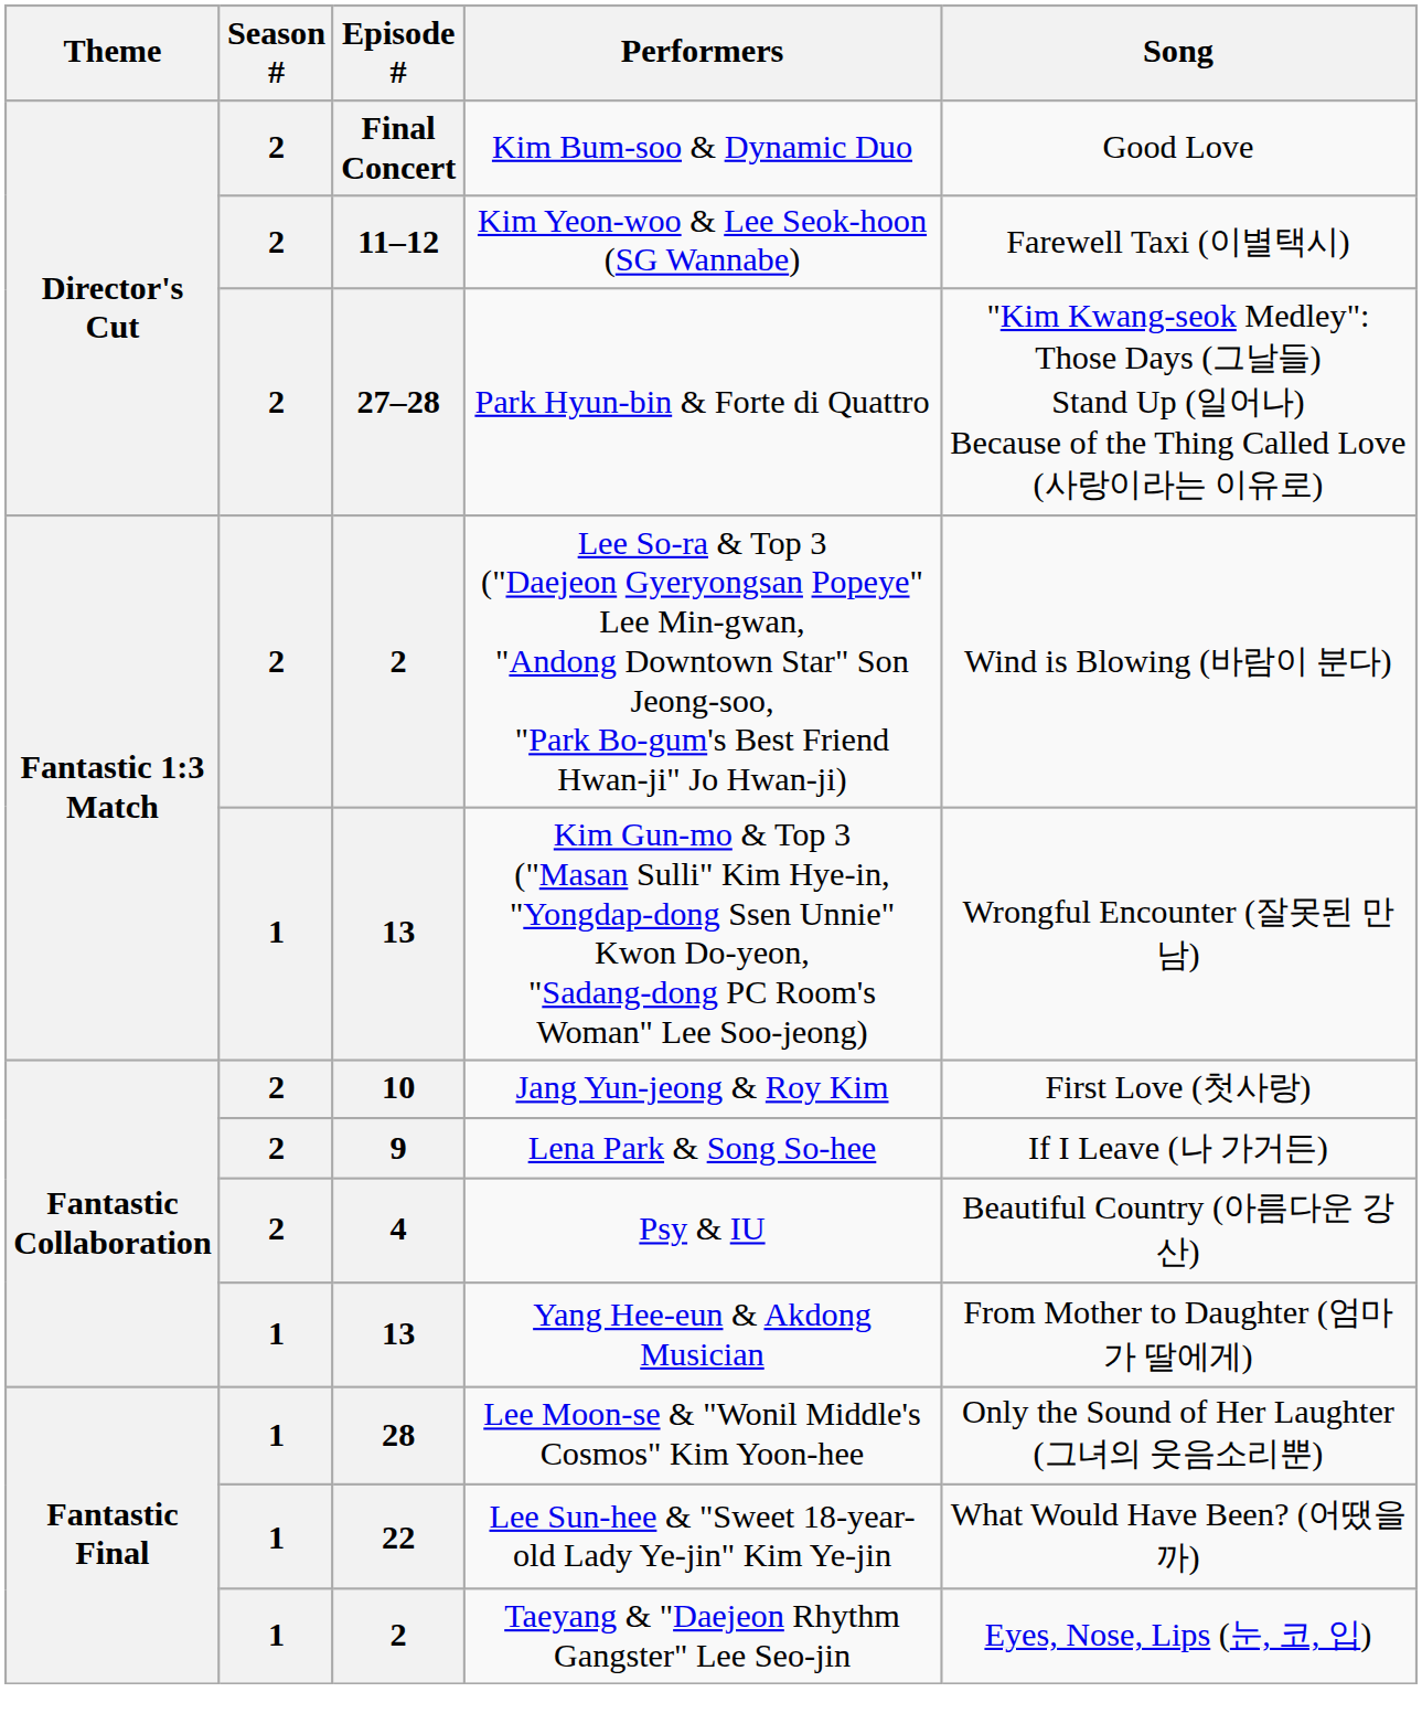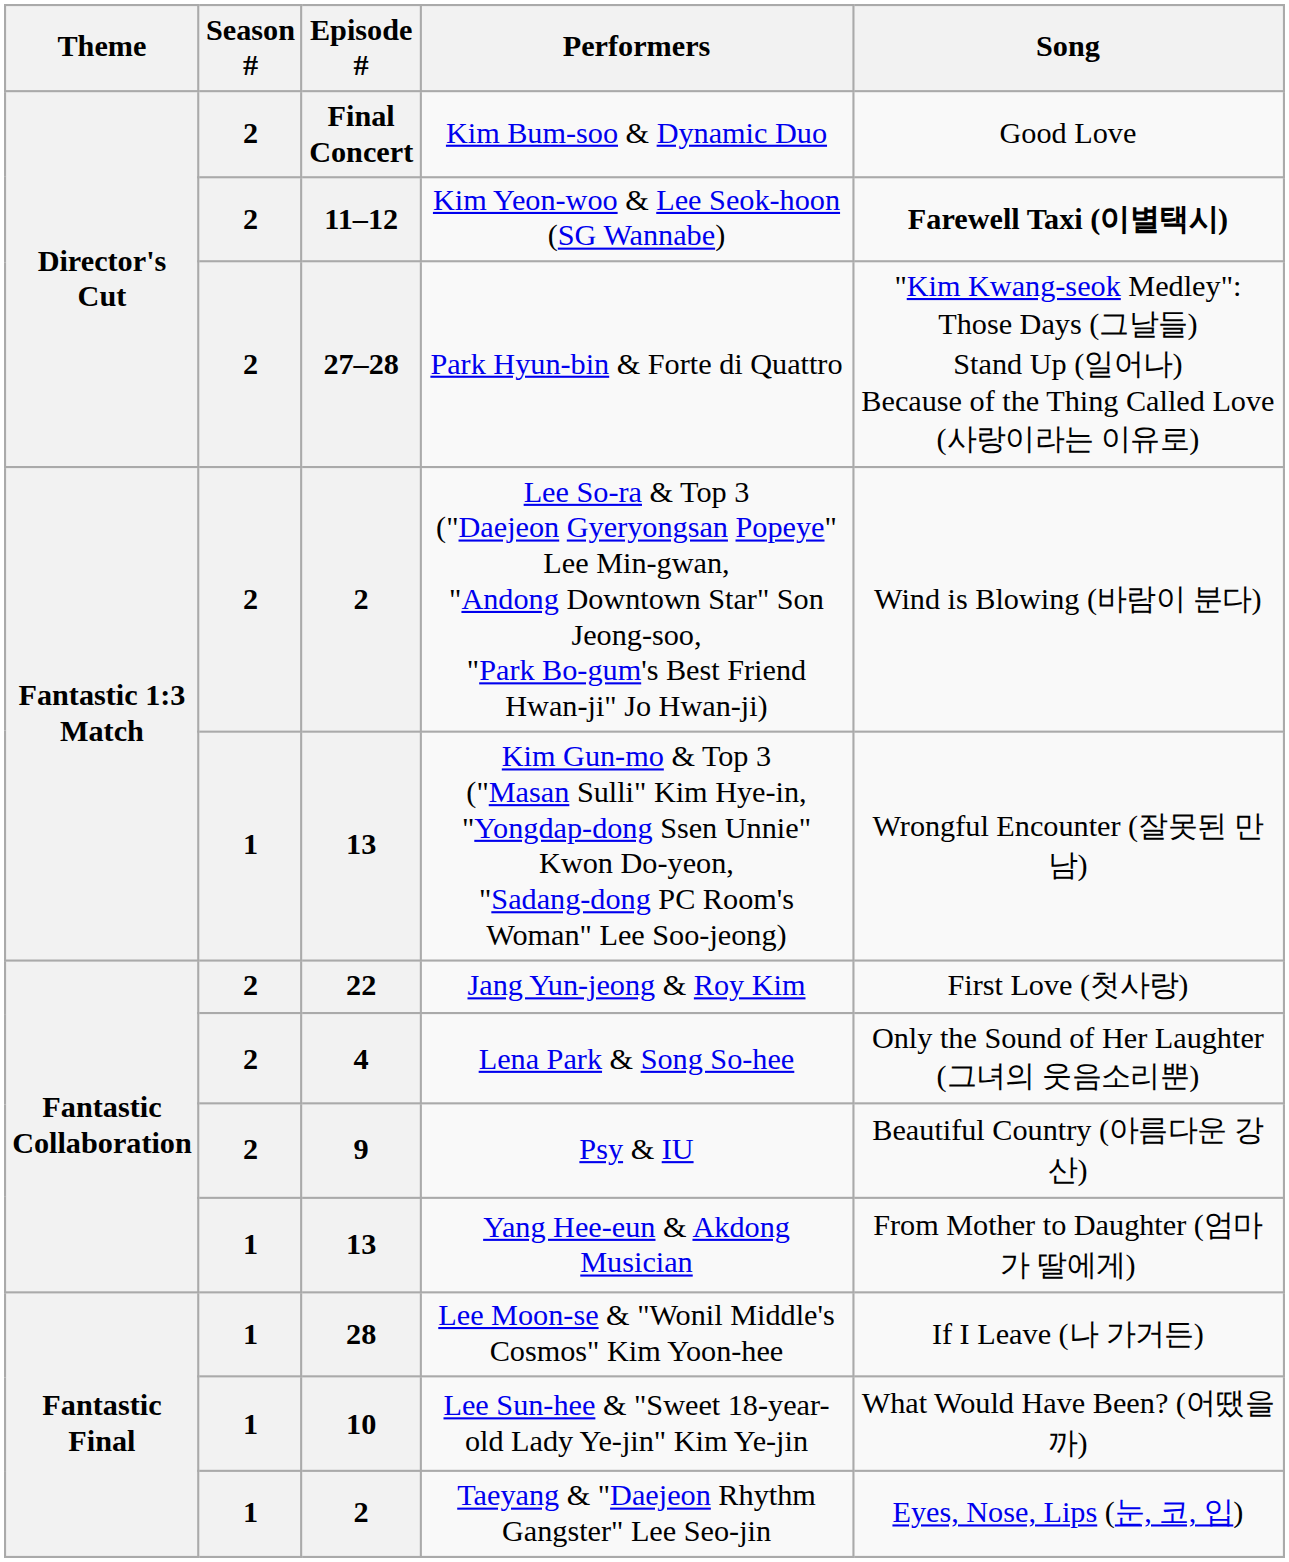 <table class="wikitable" style="text-align:center; font-size:90%;">
 <tr>
 <th width="10%">Theme</th>
 <th width="5%">Season #</th>
 <th width="5%">Episode #</th>
 <th width="35%">Performers</th>
 <th width="35%">Song</th>
 </tr>
 <tr>
 <th rowspan=3>Director's Cut</th>
 <th>2</th>
 <th>Final Concert</th>
 <td><a href='#'>Kim Bum-soo</a> & <a href='#'>Dynamic Duo</a></td>
 <td>Good Love</td>
 </tr>
 <tr>
 <th>2</th>
 <th>11–12</th>
 <td><a href='#'>Kim Yeon-woo</a> & <a href='#'>Lee Seok-hoon</a> (<a href='#'>SG Wannabe</a>)</td>
-<td>Farewell Taxi (이별택시)</td>
+<td><strong>Farewell Taxi (이별택시)</strong></td>
 </tr>
 <tr>
 <th>2</th>
 <th>27–28</th>
 <td><a href='#'>Park Hyun-bin</a> & Forte di Quattro</td>
 <td>"<a href='#'>Kim Kwang-seok</a> Medley":<br>Those Days (그날들)<br>Stand Up (일어나)<br>Because of the Thing Called Love (사랑이라는 이유로)</td>
 </tr>
 <tr>
 <th rowspan=2>Fantastic 1:3 Match</th>
 <th>2</th>
 <th>2</th>
 <td><a href='#'>Lee So-ra</a> & Top 3<br>("<a href='#'>Daejeon</a> <a href='#'>Gyeryongsan</a> <a href='#'>Popeye</a>" Lee Min-gwan,<br>"<a href='#'>Andong</a> Downtown Star" Son Jeong-soo,<br>"<a href='#'>Park Bo-gum</a>'s Best Friend Hwan-ji" Jo Hwan-ji)</td>
 <td>Wind is Blowing (바람이 분다)</td>
 </tr>
 <tr>
 <th>1</th>
 <th>13</th>
 <td><a href='#'>Kim Gun-mo</a> & Top 3<br>("<a href='#'>Masan</a> Sulli" Kim Hye-in,<br>"<a href='#'>Yongdap-dong</a> Ssen Unnie" Kwon Do-yeon,<br>"<a href='#'>Sadang-dong</a> PC Room's Woman" Lee Soo-jeong)</td>
 <td>Wrongful Encounter (잘못된 만남)</td>
 </tr>
 <tr>
 <th rowspan=4>Fantastic Collaboration</th>
 <th>2</th>
-<th>10</th>
+<th>22</th>
 <td><a href='#'>Jang Yun-jeong</a> & <a href='#'>Roy Kim</a></td>
 <td>First Love (첫사랑)</td>
 </tr>
 <tr>
 <th>2</th>
-<th>9</th>
+<th>4</th>
 <td><a href='#'>Lena Park</a> & <a href='#'>Song So-hee</a></td>
-<td>If I Leave (나 가거든)<br></td>
+<td>Only the Sound of Her Laughter (그녀의 웃음소리뿐)</td>
 </tr>
 <tr>
 <th>2</th>
-<th>4</th>
+<th>9</th>
 <td><a href='#'>Psy</a> & <a href='#'>IU</a></td>
 <td>Beautiful Country (아름다운 강산)</td>
 </tr>
 <tr>
 <th>1</th>
 <th>13</th>
 <td><a href='#'>Yang Hee-eun</a> & <a href='#'>Akdong Musician</a></td>
 <td>From Mother to Daughter (엄마가 딸에게)</td>
 </tr>
 <tr>
 <th rowspan=3>Fantastic Final</th>
 <th>1</th>
 <th>28</th>
 <td><a href='#'>Lee Moon-se</a> & "Wonil Middle's Cosmos" Kim Yoon-hee</td>
-<td>Only the Sound of Her Laughter (그녀의 웃음소리뿐)</td>
+<td>If I Leave (나 가거든)<br></td>
 </tr>
 <tr>
 <th>1</th>
-<th>22</th>
+<th>10</th>
 <td><a href='#'>Lee Sun-hee</a> & "Sweet 18-year-old Lady Ye-jin" Kim Ye-jin</td>
 <td>What Would Have Been? (어땠을까)<br></td>
 </tr>
 <tr>
 <th>1</th>
 <th>2</th>
 <td><a href='#'>Taeyang</a> & "<a href='#'>Daejeon</a> Rhythm Gangster" Lee Seo-jin</td>
 <td><a href='#'>Eyes, Nose, Lips</a> (<a href='#'>눈, 코, 입</a>)</td>
 </tr>
 </table>
